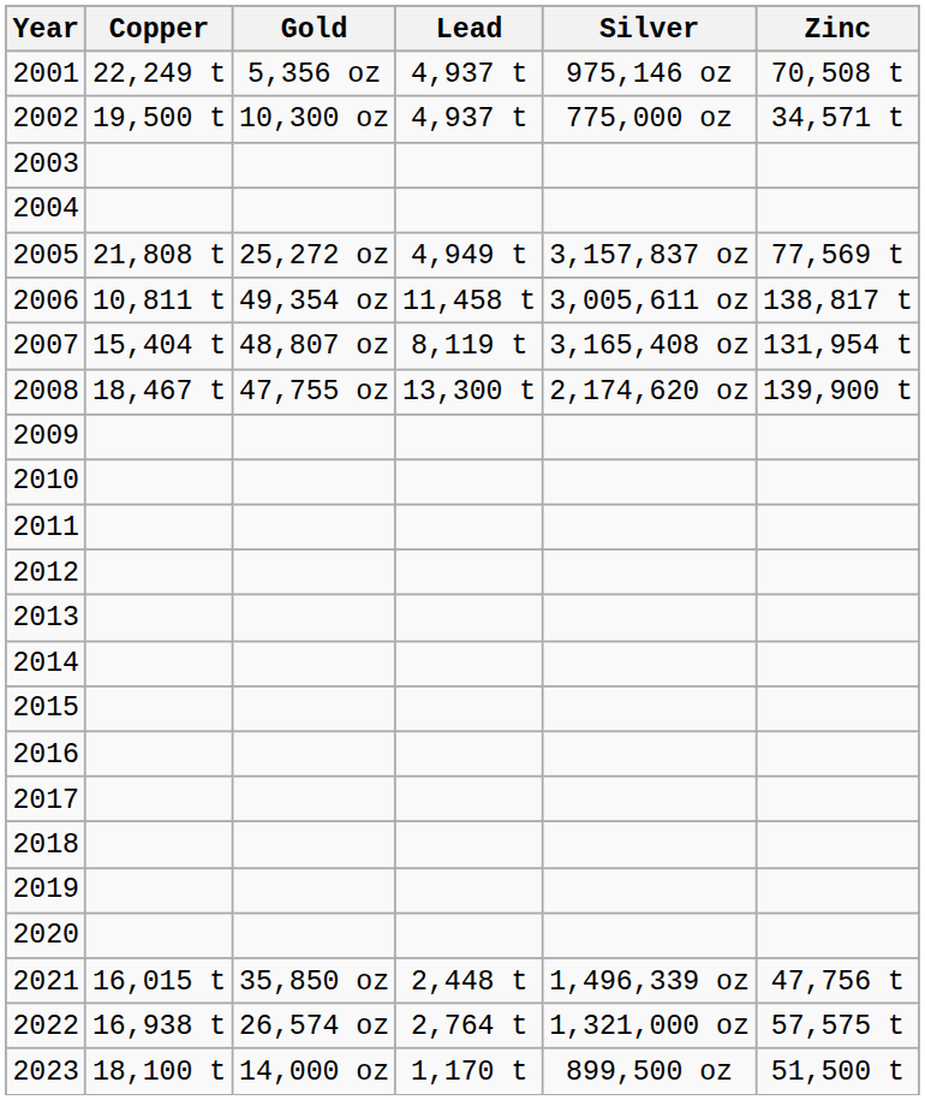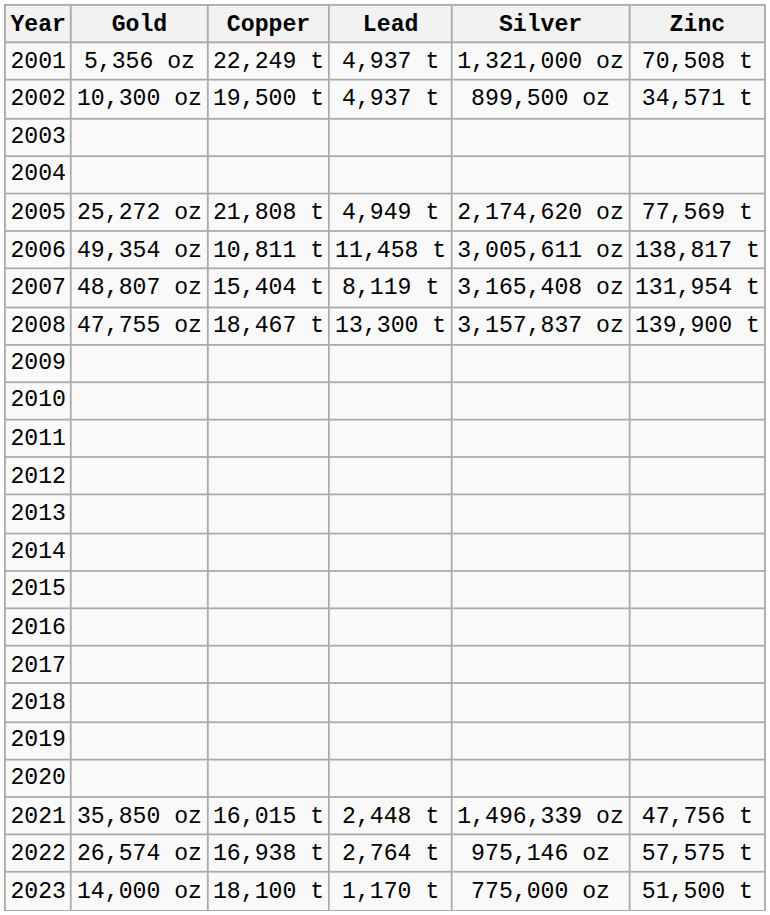 <table class="wikitable">
 <tr style="text-align:center; background:#daa520;">
 <th>Year</th>
+<th>Gold</th>
 <th>Copper</th>
-<th>Gold</th>
 <th>Lead</th>
 <th>Silver</th>
 <th>Zinc</th>
 </tr>
 <tr style="text-align:center;">
 <td>2001</td>
+<td>5,356 oz</td>
 <td>22,249 t</td>
-<td>5,356 oz</td>
 <td>4,937 t</td>
-<td>975,146 oz</td>
+<td>1,321,000 oz</td>
 <td>70,508 t</td>
 </tr>
 <tr style="text-align:center;">
 <td>2002</td>
+<td>10,300 oz</td>
 <td>19,500 t</td>
-<td>10,300 oz</td>
 <td>4,937 t</td>
-<td>775,000 oz</td>
+<td>899,500 oz</td>
 <td>34,571 t</td>
 </tr>
 <tr style="text-align:center;">
 <td>2003</td>
 <td></td>
 <td></td>
 <td></td>
 <td></td>
 <td></td>
 </tr>
 <tr style="text-align:center;">
 <td>2004</td>
 <td></td>
 <td></td>
 <td></td>
 <td></td>
 <td></td>
 </tr>
 <tr style="text-align:center;">
 <td>2005</td>
+<td>25,272 oz</td>
 <td>21,808 t</td>
-<td>25,272 oz</td>
 <td>4,949 t</td>
-<td>3,157,837 oz</td>
+<td>2,174,620 oz</td>
 <td>77,569 t</td>
 </tr>
 <tr style="text-align:center;">
 <td>2006</td>
+<td>49,354 oz</td>
 <td>10,811 t</td>
-<td>49,354 oz</td>
 <td>11,458 t</td>
 <td>3,005,611 oz</td>
 <td>138,817 t</td>
 </tr>
 <tr style="text-align:center;">
 <td>2007</td>
+<td>48,807 oz</td>
 <td>15,404 t</td>
-<td>48,807 oz</td>
 <td>8,119 t</td>
 <td>3,165,408 oz</td>
 <td>131,954 t</td>
 </tr>
 <tr style="text-align:center;">
 <td>2008</td>
+<td>47,755 oz</td>
 <td>18,467 t</td>
-<td>47,755 oz</td>
 <td>13,300 t</td>
-<td>2,174,620 oz</td>
+<td>3,157,837 oz</td>
 <td>139,900 t</td>
 </tr>
 <tr style="text-align:center;">
 <td>2009</td>
 <td></td>
 <td></td>
 <td></td>
 <td></td>
 <td></td>
 </tr>
 <tr style="text-align:center;">
 <td>2010</td>
 <td></td>
 <td></td>
 <td></td>
 <td></td>
 <td></td>
 </tr>
 <tr style="text-align:center;">
 <td>2011</td>
 <td></td>
 <td></td>
 <td></td>
 <td></td>
 <td></td>
 </tr>
 <tr style="text-align:center;">
 <td>2012</td>
 <td></td>
 <td></td>
 <td></td>
 <td></td>
 <td></td>
 </tr>
 <tr style="text-align:center;">
 <td>2013</td>
 <td></td>
 <td></td>
 <td></td>
 <td></td>
 <td></td>
 </tr>
 <tr style="text-align:center;">
 <td>2014</td>
 <td></td>
 <td></td>
 <td></td>
 <td></td>
 <td></td>
 </tr>
 <tr style="text-align:center;">
 <td>2015</td>
 <td></td>
 <td></td>
 <td></td>
 <td></td>
 <td></td>
 </tr>
 <tr style="text-align:center;">
 <td>2016</td>
 <td></td>
 <td></td>
 <td></td>
 <td></td>
 <td></td>
 </tr>
 <tr style="text-align:center;">
 <td>2017</td>
 <td></td>
 <td></td>
 <td></td>
 <td></td>
 <td></td>
 </tr>
 <tr style="text-align:center;">
 <td>2018</td>
 <td></td>
 <td></td>
 <td></td>
 <td></td>
 <td></td>
 </tr>
 <tr style="text-align:center;">
 <td>2019</td>
 <td></td>
 <td></td>
 <td></td>
 <td></td>
 <td></td>
 </tr>
 <tr style="text-align:center;">
 <td>2020</td>
 <td></td>
 <td></td>
 <td></td>
 <td></td>
 <td></td>
 </tr>
 <tr style="text-align:center;">
 <td>2021</td>
+<td>35,850 oz</td>
 <td>16,015 t</td>
-<td>35,850 oz</td>
 <td>2,448 t</td>
 <td>1,496,339 oz</td>
 <td>47,756 t</td>
 </tr>
 <tr style="text-align:center;">
 <td>2022</td>
+<td>26,574 oz</td>
 <td>16,938 t</td>
-<td>26,574 oz</td>
 <td>2,764 t</td>
-<td>1,321,000 oz</td>
+<td>975,146 oz</td>
 <td>57,575 t</td>
 </tr>
 <tr style="text-align:center;">
 <td>2023</td>
+<td>14,000 oz</td>
 <td>18,100 t</td>
-<td>14,000 oz</td>
 <td>1,170 t</td>
-<td>899,500 oz</td>
+<td>775,000 oz</td>
 <td>51,500 t</td>
 </tr>
 </table>
